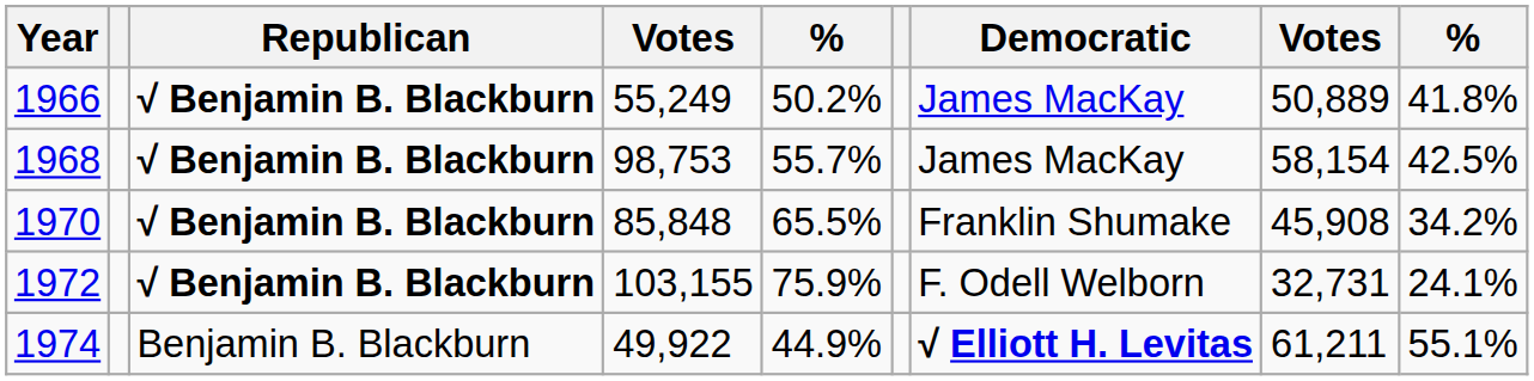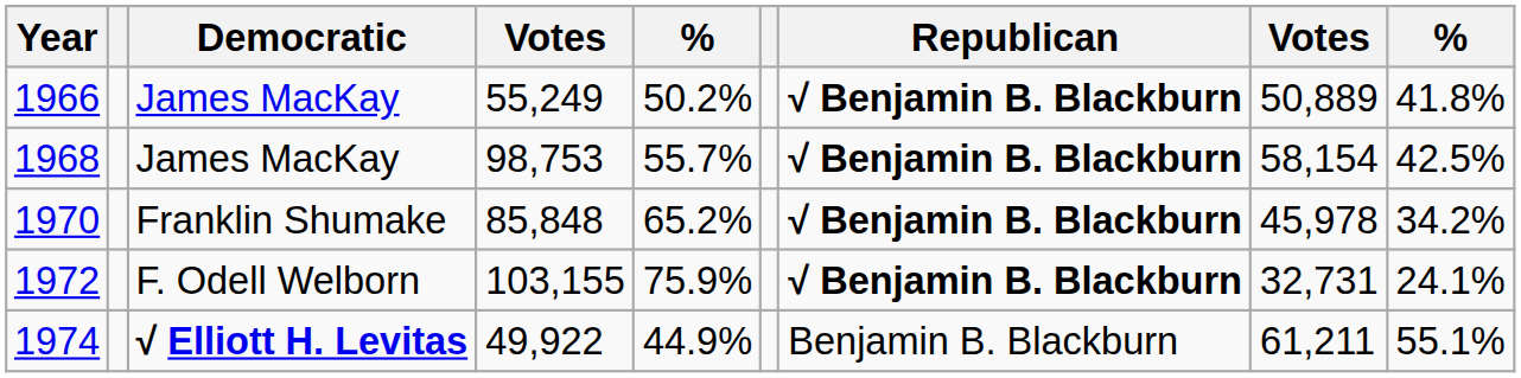 <table class="wikitable" style="margin:0.5em ; font-size:95%">
 <tr>
 <th>Year</th>
 <th></th>
-<th>Republican</th>
+<th>Democratic</th>
 <th>Votes</th>
 <th>%</th>
 <th></th>
-<th>Democratic</th>
+<th>Republican</th>
 <th>Votes</th>
 <th>%</th>
 </tr>
 <tr>
 <td><a href='#'>1966</a></td>
 <td></td>
-<td><strong>√ Benjamin B. Blackburn</strong></td>
+<td><a href='#'>James MacKay</a></td>
 <td>55,249</td>
 <td>50.2%</td>
 <td></td>
-<td><a href='#'>James MacKay</a></td>
+<td><strong>√ Benjamin B. Blackburn</strong></td>
 <td>50,889</td>
 <td>41.8%</td>
 </tr>
 <tr>
 <td><a href='#'>1968</a></td>
 <td></td>
-<td><strong>√ Benjamin B. Blackburn</strong></td>
+<td>James MacKay</td>
 <td>98,753</td>
 <td>55.7%</td>
 <td></td>
-<td>James MacKay</td>
+<td><strong>√ Benjamin B. Blackburn</strong></td>
 <td>58,154</td>
 <td>42.5%</td>
 </tr>
 <tr>
 <td><a href='#'>1970</a></td>
 <td></td>
+<td>Franklin Shumake</td>
+<td>85,848</td>
+<td>65.2%</td>
+<td></td>
 <td><strong>√ Benjamin B. Blackburn</strong></td>
-<td>85,848</td>
-<td>65.5%</td>
-<td></td>
-<td>Franklin Shumake</td>
-<td>45,908</td>
+<td>45,978</td>
 <td>34.2%</td>
 </tr>
 <tr>
 <td><a href='#'>1972</a></td>
 <td></td>
-<td><strong>√ Benjamin B. Blackburn</strong></td>
+<td>F. Odell Welborn</td>
 <td>103,155</td>
 <td>75.9%</td>
 <td></td>
-<td>F. Odell Welborn</td>
+<td><strong>√ Benjamin B. Blackburn</strong></td>
 <td>32,731</td>
 <td>24.1%</td>
 </tr>
 <tr>
 <td><a href='#'>1974</a></td>
 <td></td>
-<td>Benjamin B. Blackburn</td>
+<td><strong>√ <a href='#'>Elliott H. Levitas</a></strong></td>
 <td>49,922</td>
 <td>44.9%</td>
 <td></td>
-<td><strong>√ <a href='#'>Elliott H. Levitas</a></strong></td>
+<td>Benjamin B. Blackburn</td>
 <td>61,211</td>
 <td>55.1%</td>
 </tr>
 </table>
